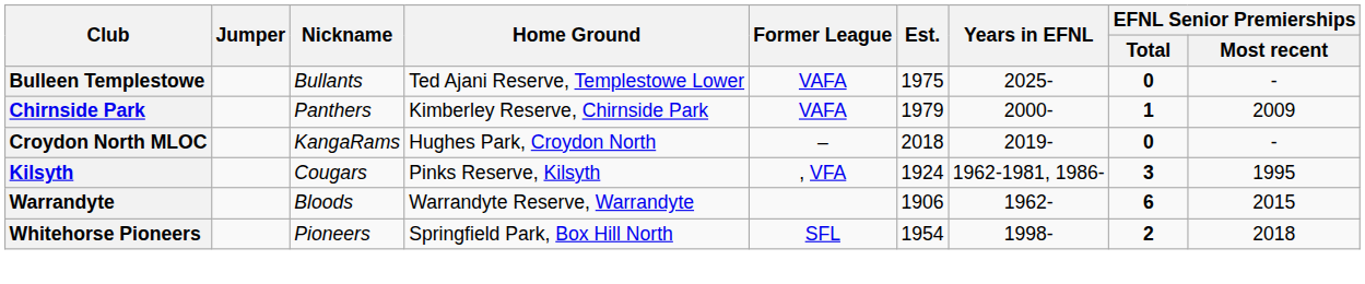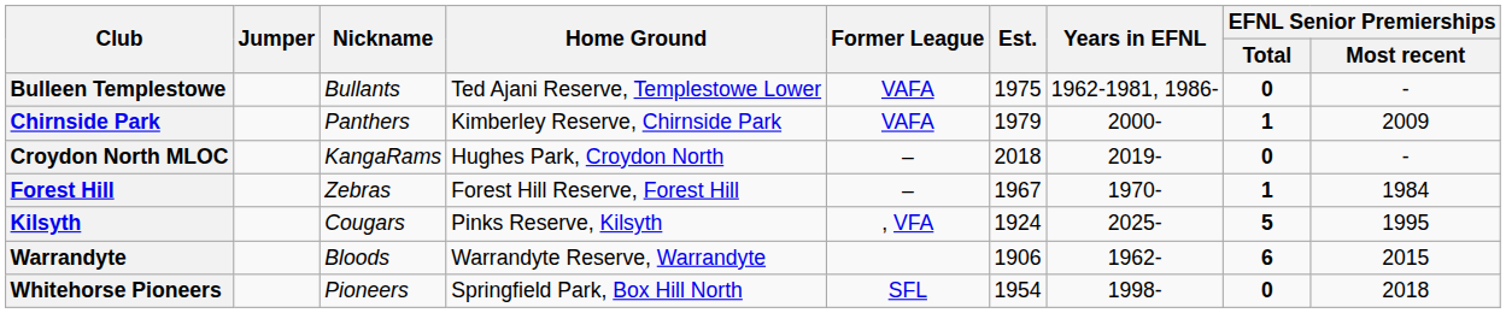 <table class="wikitable sortable">
 <tr>
 <th rowspan="2">Club</th>
 <th rowspan="2">Jumper</th>
 <th rowspan="2">Nickname</th>
 <th rowspan="2">Home Ground</th>
 <th rowspan="2">Former League</th>
 <th rowspan="2">Est.</th>
 <th rowspan="2">Years in EFNL</th>
 <th colspan="2">EFNL Senior Premierships</th>
 </tr>
 <tr>
 <th>Total</th>
 <th>Most recent</th>
 </tr>
 <tr>
 <th style="text-align:left">Bulleen Templestowe</th>
 <td></td>
 <td><em>Bullants</em></td>
 <td>Ted Ajani Reserve, <a href='#'>Templestowe Lower</a></td>
 <td align="center"><a href='#'>VAFA</a></td>
 <td align="center">1975</td>
-<td align="center">2025-</td>
+<td align="center">1962-1981, 1986-</td>
 <td align="center"><strong>0</strong></td>
 <td align="center">-</td>
 </tr>
 <tr>
 <th style="text-align:left"><a href='#'>Chirnside Park</a></th>
 <td></td>
 <td><em>Panthers</em></td>
 <td>Kimberley Reserve, <a href='#'>Chirnside Park</a></td>
 <td align="center"><a href='#'>VAFA</a></td>
 <td align="center">1979</td>
 <td align="center">2000-</td>
 <td align="center"><strong>1</strong></td>
 <td align="center">2009</td>
 </tr>
 <tr>
 <th style="text-align:left">Croydon North MLOC</th>
 <td></td>
 <td><em>KangaRams</em></td>
 <td>Hughes Park, <a href='#'>Croydon North</a></td>
 <td align="center">–</td>
 <td align="center">2018</td>
 <td align="center">2019-</td>
 <td align="center"><strong>0</strong></td>
 <td align="center">-</td>
 </tr>
 <tr>
+<th style="text-align:left"><a href='#'>Forest Hill</a></th>
+<td></td>
+<td><em>Zebras</em></td>
+<td>Forest Hill Reserve, <a href='#'>Forest Hill</a></td>
+<td align="center">–</td>
+<td align="center">1967</td>
+<td align="center">1970-</td>
+<td align="center"><strong>1</strong></td>
+<td align="center">1984</td>
+</tr>
+<tr>
 <th style="text-align:left"><a href='#'>Kilsyth</a></th>
 <td></td>
 <td><em>Cougars</em></td>
 <td>Pinks Reserve, <a href='#'>Kilsyth</a></td>
 <td align="center">, <a href='#'>VFA</a></td>
 <td align="center">1924</td>
-<td align="center">1962-1981, 1986-</td>
-<td align="center"><strong>3</strong></td>
+<td align="center">2025-</td>
+<td align="center"><strong>5</strong></td>
 <td align="center">1995</td>
 </tr>
 <tr>
 <th style="text-align:left">Warrandyte</th>
 <td></td>
 <td><em>Bloods</em></td>
 <td>Warrandyte Reserve, <a href='#'>Warrandyte</a></td>
 <td align="center"></td>
 <td align="center">1906</td>
 <td align="center">1962-</td>
 <td align="center"><strong>6</strong></td>
 <td align="center">2015</td>
 </tr>
 <tr>
 <th style="text-align:left">Whitehorse Pioneers</th>
 <td></td>
 <td><em>Pioneers</em></td>
 <td>Springfield Park, <a href='#'>Box Hill North</a></td>
 <td align="center"><a href='#'>SFL</a></td>
 <td align="center">1954</td>
 <td align="center">1998-</td>
-<td align="center"><strong>2</strong></td>
+<td align="center"><strong>0</strong></td>
 <td align="center">2018</td>
 </tr>
 </table>
